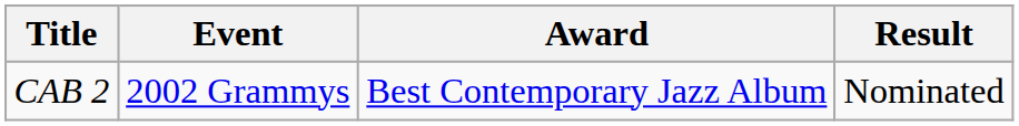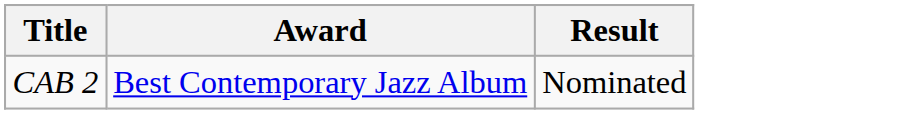 <table class="wikitable">
 <tr>
 <th>Title</th>
-<th>Event</th>
 <th>Award</th>
 <th>Result</th>
 </tr>
 <tr>
 <td><em>CAB 2</em></td>
-<td><a href='#'>2002 Grammys</a></td>
 <td><a href='#'>Best Contemporary Jazz Album</a></td>
 <td align="center">Nominated</td>
 </tr>
 </table>
